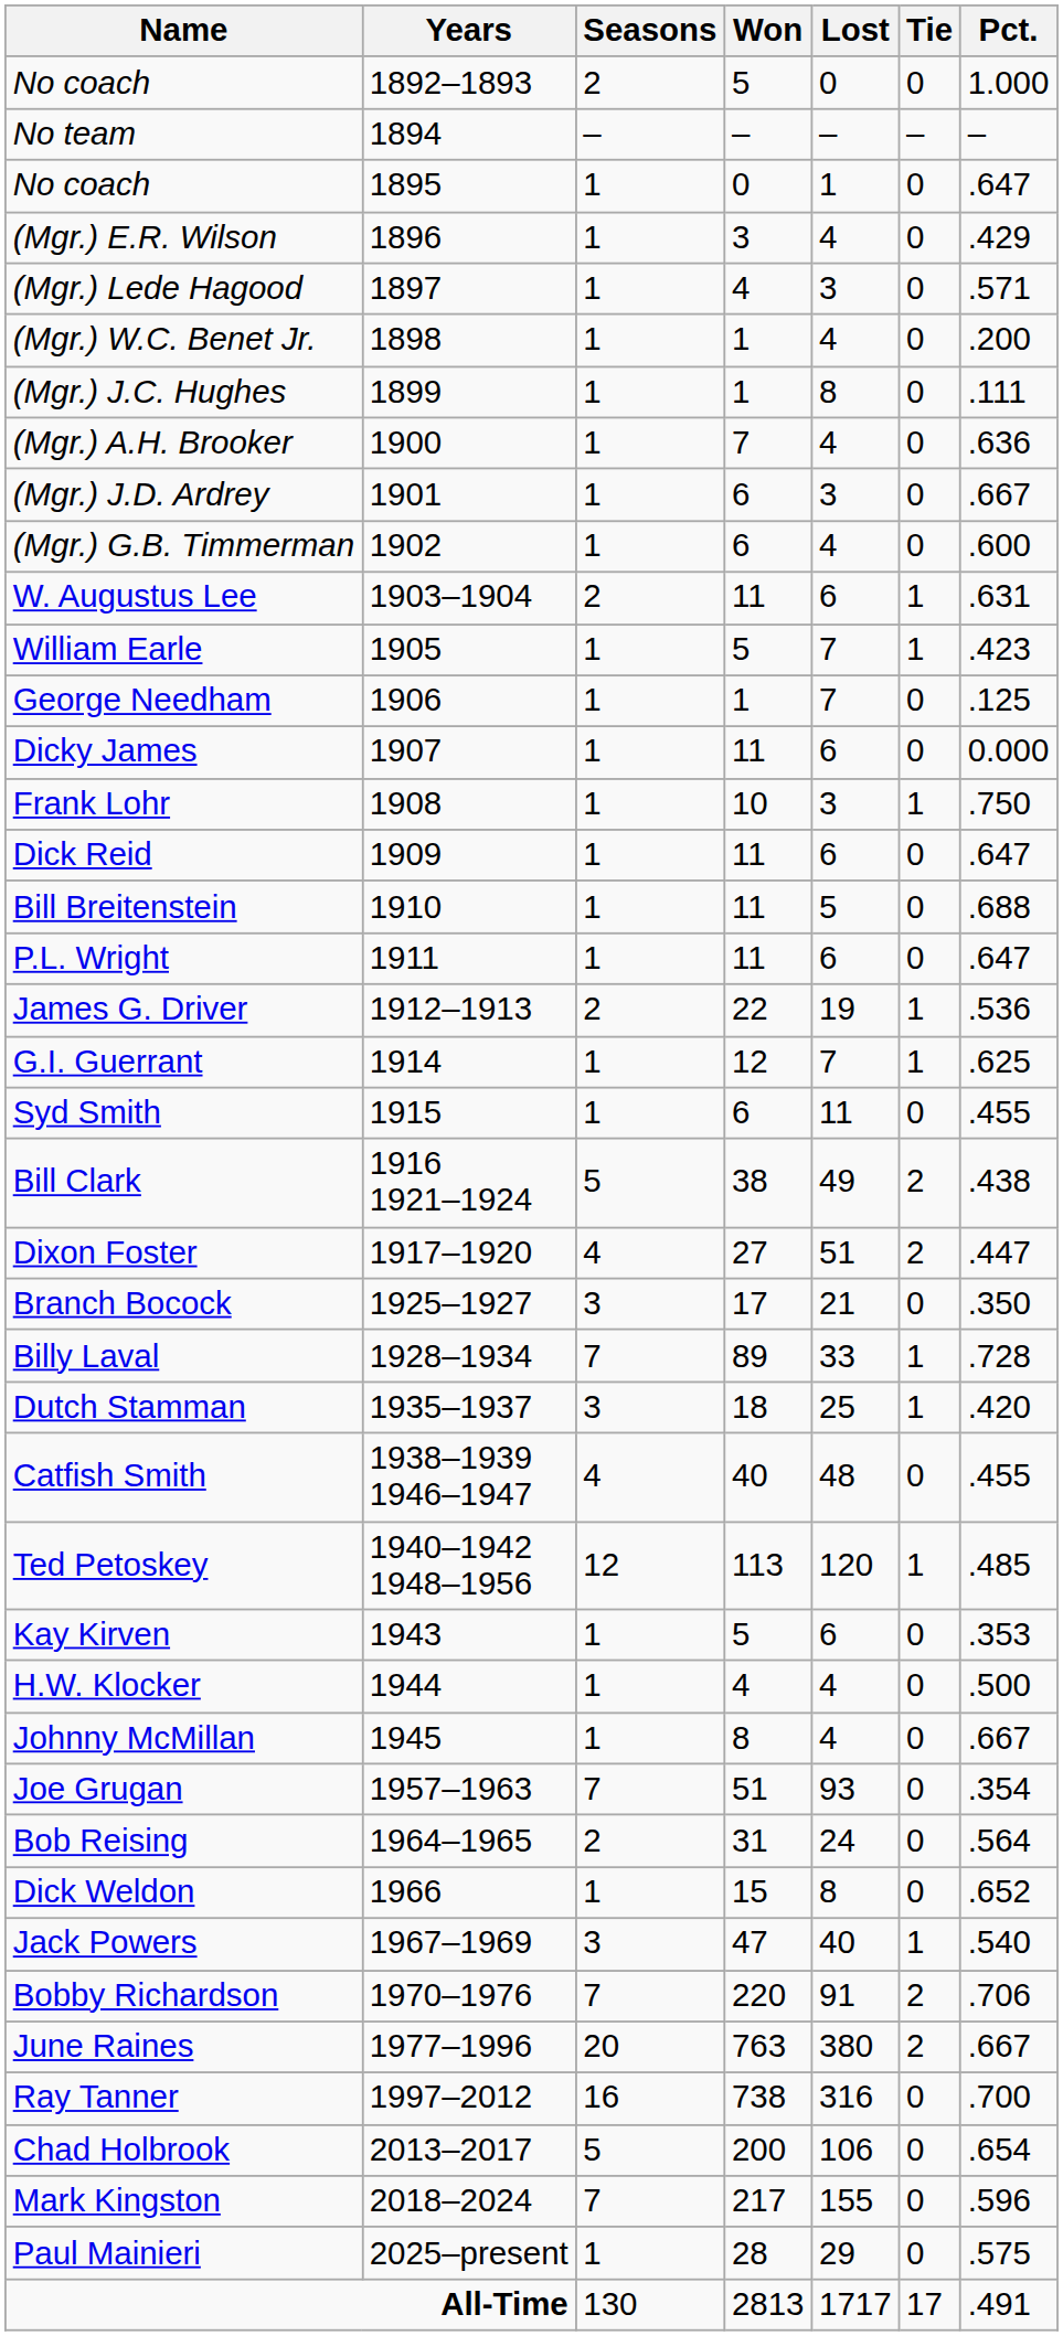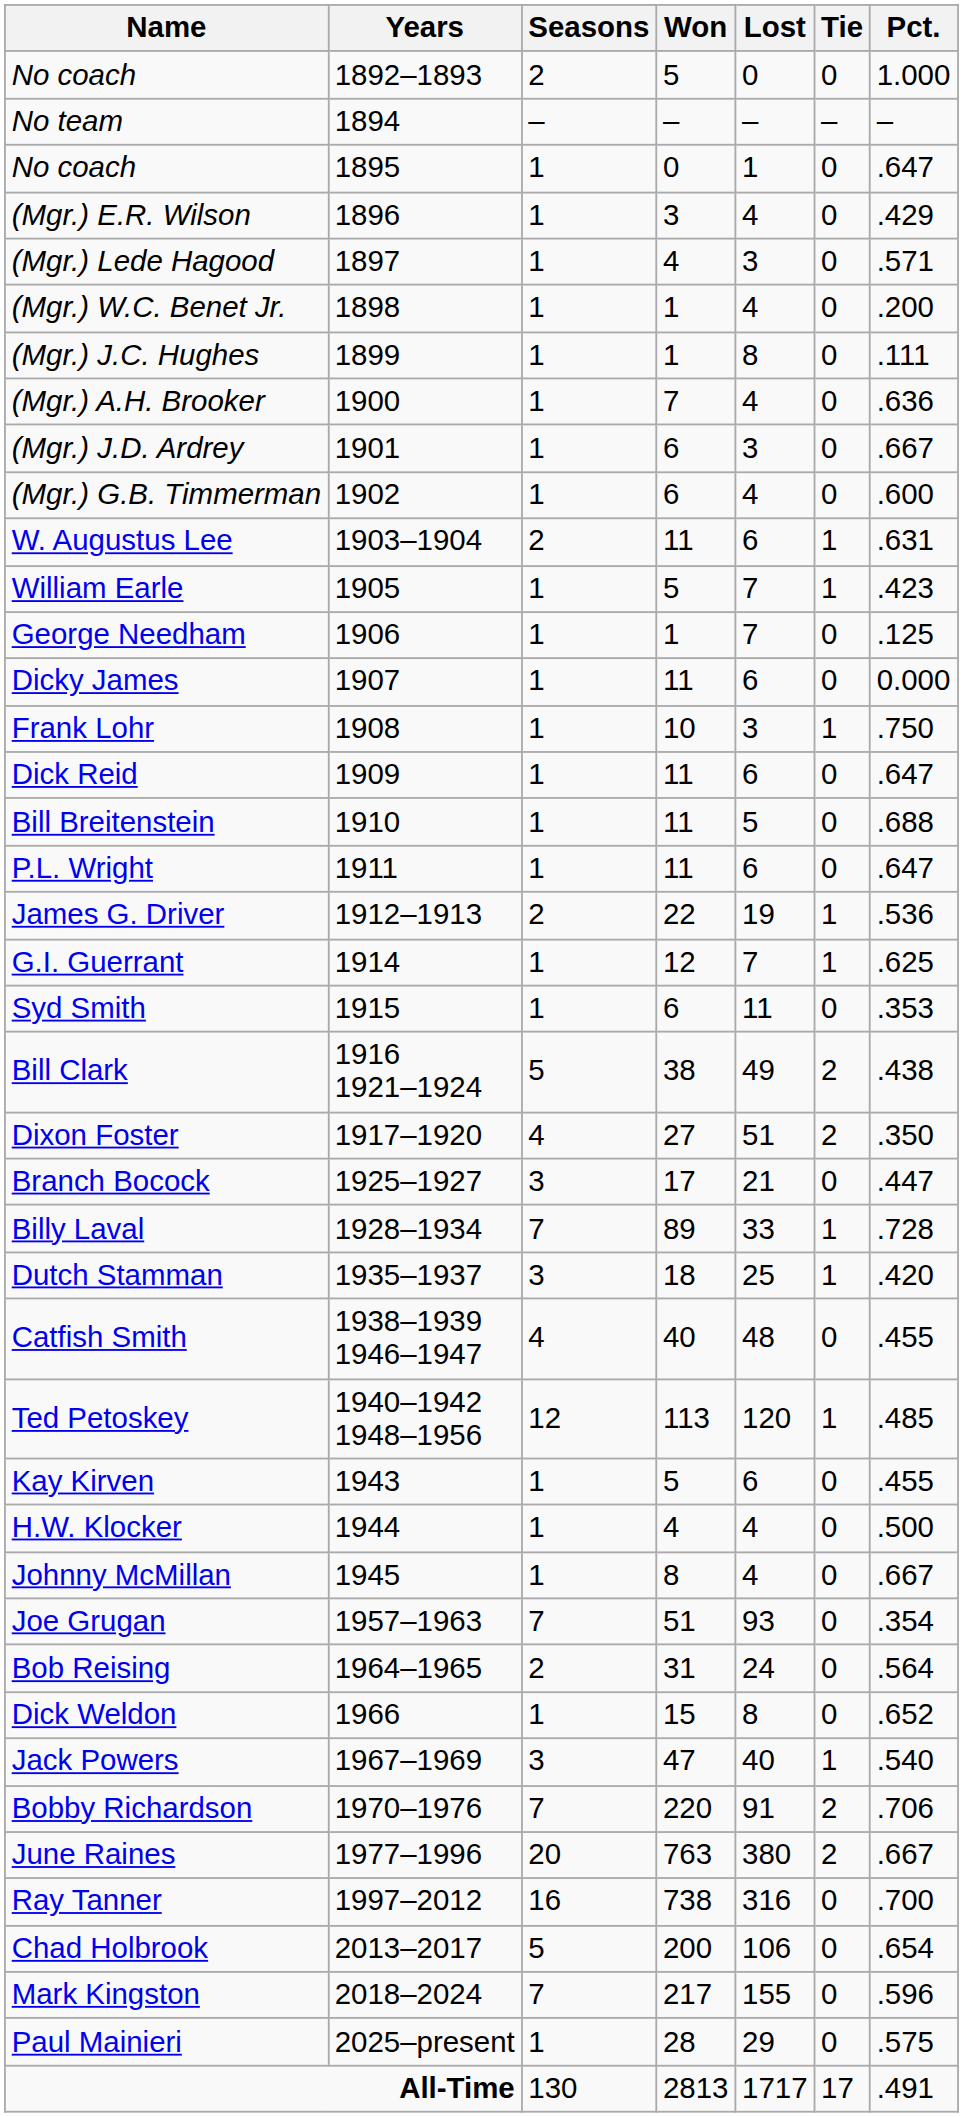 <table class="wikitable sortable">
 <tr>
 <th>Name</th>
 <th>Years</th>
 <th>Seasons</th>
 <th>Won</th>
 <th>Lost</th>
 <th>Tie</th>
 <th>Pct.</th>
 </tr>
 <tr>
 <td><em>No coach</em></td>
 <td>1892–1893</td>
 <td>2</td>
 <td>5</td>
 <td>0</td>
 <td>0</td>
 <td>1.000</td>
 </tr>
 <tr>
 <td><em>No team</em></td>
 <td>1894</td>
 <td>–</td>
 <td>–</td>
 <td>–</td>
 <td>–</td>
 <td>–</td>
 </tr>
 <tr>
 <td><em>No coach</em></td>
 <td>1895</td>
 <td>1</td>
 <td>0</td>
 <td>1</td>
 <td>0</td>
 <td>.647</td>
 </tr>
 <tr>
 <td><em>(Mgr.) E.R. Wilson</em></td>
 <td>1896</td>
 <td>1</td>
 <td>3</td>
 <td>4</td>
 <td>0</td>
 <td>.429</td>
 </tr>
 <tr>
 <td><em>(Mgr.) Lede Hagood</em></td>
 <td>1897</td>
 <td>1</td>
 <td>4</td>
 <td>3</td>
 <td>0</td>
 <td>.571</td>
 </tr>
 <tr>
 <td><em>(Mgr.) W.C. Benet Jr.</em></td>
 <td>1898</td>
 <td>1</td>
 <td>1</td>
 <td>4</td>
 <td>0</td>
 <td>.200</td>
 </tr>
 <tr>
 <td><em>(Mgr.) J.C. Hughes</em></td>
 <td>1899</td>
 <td>1</td>
 <td>1</td>
 <td>8</td>
 <td>0</td>
 <td>.111</td>
 </tr>
 <tr>
 <td><em>(Mgr.) A.H. Brooker</em></td>
 <td>1900</td>
 <td>1</td>
 <td>7</td>
 <td>4</td>
 <td>0</td>
 <td>.636</td>
 </tr>
 <tr>
 <td><em>(Mgr.) J.D. Ardrey</em></td>
 <td>1901</td>
 <td>1</td>
 <td>6</td>
 <td>3</td>
 <td>0</td>
 <td>.667</td>
 </tr>
 <tr>
 <td><em>(Mgr.) G.B. Timmerman</em></td>
 <td>1902</td>
 <td>1</td>
 <td>6</td>
 <td>4</td>
 <td>0</td>
 <td>.600</td>
 </tr>
 <tr>
 <td><a href='#'>W. Augustus Lee</a></td>
 <td>1903–1904</td>
 <td>2</td>
 <td>11</td>
 <td>6</td>
 <td>1</td>
 <td>.631</td>
 </tr>
 <tr>
 <td><a href='#'>William Earle</a></td>
 <td>1905</td>
 <td>1</td>
 <td>5</td>
 <td>7</td>
 <td>1</td>
 <td>.423</td>
 </tr>
 <tr>
 <td><a href='#'>George Needham</a></td>
 <td>1906</td>
 <td>1</td>
 <td>1</td>
 <td>7</td>
 <td>0</td>
 <td>.125</td>
 </tr>
 <tr>
 <td><a href='#'>Dicky James</a></td>
 <td>1907</td>
 <td>1</td>
 <td>11</td>
 <td>6</td>
 <td>0</td>
 <td>0.000</td>
 </tr>
 <tr>
 <td><a href='#'>Frank Lohr</a></td>
 <td>1908</td>
 <td>1</td>
 <td>10</td>
 <td>3</td>
 <td>1</td>
 <td>.750</td>
 </tr>
 <tr>
 <td><a href='#'>Dick Reid</a></td>
 <td>1909</td>
 <td>1</td>
 <td>11</td>
 <td>6</td>
 <td>0</td>
 <td>.647</td>
 </tr>
 <tr>
 <td><a href='#'>Bill Breitenstein</a></td>
 <td>1910</td>
 <td>1</td>
 <td>11</td>
 <td>5</td>
 <td>0</td>
 <td>.688</td>
 </tr>
 <tr>
 <td><a href='#'>P.L. Wright</a></td>
 <td>1911</td>
 <td>1</td>
 <td>11</td>
 <td>6</td>
 <td>0</td>
 <td>.647</td>
 </tr>
 <tr>
 <td><a href='#'>James G. Driver</a></td>
 <td>1912–1913</td>
 <td>2</td>
 <td>22</td>
 <td>19</td>
 <td>1</td>
 <td>.536</td>
 </tr>
 <tr>
 <td><a href='#'>G.I. Guerrant</a></td>
 <td>1914</td>
 <td>1</td>
 <td>12</td>
 <td>7</td>
 <td>1</td>
 <td>.625</td>
 </tr>
 <tr>
 <td><a href='#'>Syd Smith</a></td>
 <td>1915</td>
 <td>1</td>
 <td>6</td>
 <td>11</td>
 <td>0</td>
-<td>.455</td>
+<td>.353</td>
 </tr>
 <tr>
 <td><a href='#'>Bill Clark</a></td>
 <td>1916<br>1921–1924</td>
 <td>5</td>
 <td>38</td>
 <td>49</td>
 <td>2</td>
 <td>.438</td>
 </tr>
 <tr>
 <td><a href='#'>Dixon Foster</a></td>
 <td>1917–1920</td>
 <td>4</td>
 <td>27</td>
 <td>51</td>
 <td>2</td>
-<td>.447</td>
+<td>.350</td>
 </tr>
 <tr>
 <td><a href='#'>Branch Bocock</a></td>
 <td>1925–1927</td>
 <td>3</td>
 <td>17</td>
 <td>21</td>
 <td>0</td>
-<td>.350</td>
+<td>.447</td>
 </tr>
 <tr>
 <td><a href='#'>Billy Laval</a></td>
 <td>1928–1934</td>
 <td>7</td>
 <td>89</td>
 <td>33</td>
 <td>1</td>
 <td>.728</td>
 </tr>
 <tr>
 <td><a href='#'>Dutch Stamman</a></td>
 <td>1935–1937</td>
 <td>3</td>
 <td>18</td>
 <td>25</td>
 <td>1</td>
 <td>.420</td>
 </tr>
 <tr>
 <td><a href='#'>Catfish Smith</a></td>
 <td>1938–1939<br>1946–1947</td>
 <td>4</td>
 <td>40</td>
 <td>48</td>
 <td>0</td>
 <td>.455</td>
 </tr>
 <tr>
 <td><a href='#'>Ted Petoskey</a></td>
 <td>1940–1942<br>1948–1956</td>
 <td>12</td>
 <td>113</td>
 <td>120</td>
 <td>1</td>
 <td>.485</td>
 </tr>
 <tr>
 <td><a href='#'>Kay Kirven</a></td>
 <td>1943</td>
 <td>1</td>
 <td>5</td>
 <td>6</td>
 <td>0</td>
-<td>.353</td>
+<td>.455</td>
 </tr>
 <tr>
 <td><a href='#'>H.W. Klocker</a></td>
 <td>1944</td>
 <td>1</td>
 <td>4</td>
 <td>4</td>
 <td>0</td>
 <td>.500</td>
 </tr>
 <tr>
 <td><a href='#'>Johnny McMillan</a></td>
 <td>1945</td>
 <td>1</td>
 <td>8</td>
 <td>4</td>
 <td>0</td>
 <td>.667</td>
 </tr>
 <tr>
 <td><a href='#'>Joe Grugan</a></td>
 <td>1957–1963</td>
 <td>7</td>
 <td>51</td>
 <td>93</td>
 <td>0</td>
 <td>.354</td>
 </tr>
 <tr>
 <td><a href='#'>Bob Reising</a></td>
 <td>1964–1965</td>
 <td>2</td>
 <td>31</td>
 <td>24</td>
 <td>0</td>
 <td>.564</td>
 </tr>
 <tr>
 <td><a href='#'>Dick Weldon</a></td>
 <td>1966</td>
 <td>1</td>
 <td>15</td>
 <td>8</td>
 <td>0</td>
 <td>.652</td>
 </tr>
 <tr>
 <td><a href='#'>Jack Powers</a></td>
 <td>1967–1969</td>
 <td>3</td>
 <td>47</td>
 <td>40</td>
 <td>1</td>
 <td>.540</td>
 </tr>
 <tr>
 <td><a href='#'>Bobby Richardson</a></td>
 <td>1970–1976</td>
 <td>7</td>
 <td>220</td>
 <td>91</td>
 <td>2</td>
 <td>.706</td>
 </tr>
 <tr>
 <td><a href='#'>June Raines</a></td>
 <td>1977–1996</td>
 <td>20</td>
 <td>763</td>
 <td>380</td>
 <td>2</td>
 <td>.667</td>
 </tr>
 <tr>
 <td><a href='#'>Ray Tanner</a></td>
 <td>1997–2012</td>
 <td>16</td>
 <td>738</td>
 <td>316</td>
 <td>0</td>
 <td>.700</td>
 </tr>
 <tr>
 <td><a href='#'>Chad Holbrook</a></td>
 <td>2013–2017</td>
 <td>5</td>
 <td>200</td>
 <td>106</td>
 <td>0</td>
 <td>.654</td>
 </tr>
 <tr>
 <td><a href='#'>Mark Kingston</a></td>
 <td>2018–2024</td>
 <td>7</td>
 <td>217</td>
 <td>155</td>
 <td>0</td>
 <td>.596</td>
 </tr>
 <tr>
 <td><a href='#'>Paul Mainieri</a></td>
 <td>2025–present</td>
 <td>1</td>
 <td>28</td>
 <td>29</td>
 <td>0</td>
 <td>.575</td>
 </tr>
 <tr class="sortbottom">
 <td colspan="2" align="right"><strong>All-Time</strong></td>
 <td>130</td>
 <td>2813</td>
 <td>1717</td>
 <td>17</td>
 <td>.491</td>
 </tr>
 </table>
